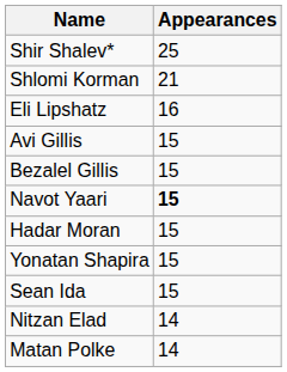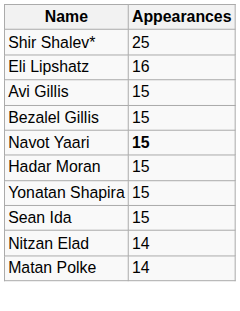 <table class="wikitable">
 <tr>
 <th>Name</th>
 <th>Appearances</th>
 </tr>
 <tr>
 <td>Shir Shalev*</td>
 <td>25</td>
-</tr>
-<tr>
-<td>Shlomi Korman</td>
-<td>21</td>
 </tr>
 <tr>
 <td>Eli Lipshatz</td>
 <td>16</td>
 </tr>
 <tr>
 <td>Avi Gillis</td>
 <td>15</td>
 </tr>
 <tr>
 <td>Bezalel Gillis</td>
 <td>15</td>
 </tr>
 <tr>
 <td>Navot Yaari</td>
 <td><strong>15</strong></td>
 </tr>
 <tr>
 <td>Hadar Moran</td>
 <td>15</td>
 </tr>
 <tr>
 <td>Yonatan Shapira</td>
 <td>15</td>
 </tr>
 <tr>
 <td>Sean Ida</td>
 <td>15</td>
 </tr>
 <tr>
 <td>Nitzan Elad</td>
 <td>14</td>
 </tr>
 <tr>
 <td>Matan Polke</td>
 <td>14</td>
 </tr>
 </table>
